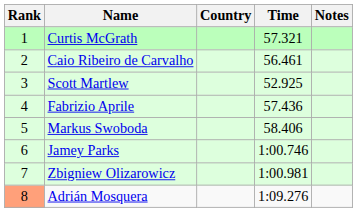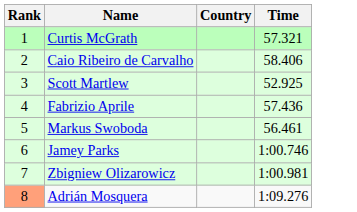 <table class="wikitable" style="text-align:center">
 <tr>
 <th>Rank</th>
 <th>Name</th>
 <th>Country</th>
 <th>Time</th>
-<th>Notes</th>
 </tr>
 <tr bgcolor=bbffbb>
 <td>1</td>
 <td align="left"><a href='#'>Curtis McGrath</a></td>
 <td align="left"></td>
 <td>57.321</td>
-<td></td>
 </tr>
 <tr bgcolor=ddffdd>
 <td>2</td>
 <td align="left"><a href='#'>Caio Ribeiro de Carvalho</a></td>
 <td align="left"></td>
-<td>56.461</td>
-<td></td>
+<td>58.406</td>
 </tr>
 <tr bgcolor=ddffdd>
 <td>3</td>
 <td align="left"><a href='#'>Scott Martlew</a></td>
 <td align="left"></td>
 <td>52.925</td>
-<td></td>
 </tr>
 <tr bgcolor=ddffdd>
 <td>4</td>
 <td align="left"><a href='#'>Fabrizio Aprile</a></td>
 <td align="left"></td>
 <td>57.436</td>
-<td></td>
 </tr>
 <tr bgcolor=ddffdd>
 <td>5</td>
 <td align="left"><a href='#'>Markus Swoboda</a></td>
 <td align="left"></td>
-<td>58.406</td>
-<td></td>
+<td>56.461</td>
 </tr>
 <tr bgcolor=ddffdd>
 <td>6</td>
 <td align="left"><a href='#'>Jamey Parks</a></td>
 <td align="left"></td>
 <td>1:00.746</td>
-<td></td>
 </tr>
 <tr bgcolor=ddffdd>
 <td>7</td>
 <td align="left"><a href='#'>Zbigniew Olizarowicz</a></td>
 <td align="left"></td>
 <td>1:00.981</td>
-<td></td>
 </tr>
 <tr>
 <td style="background: lightsalmon;">8</td>
 <td align="left"><a href='#'>Adrián Mosquera</a></td>
 <td align="left"></td>
 <td>1:09.276</td>
-<td></td>
 </tr>
 </table>
